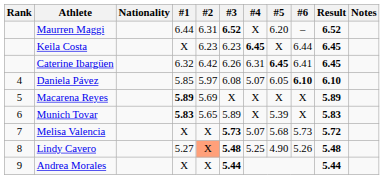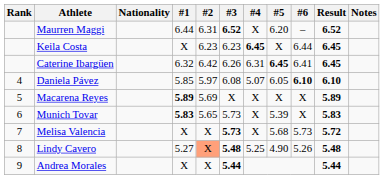 <table class="wikitable sortable" style="text-align:center">
 <tr>
 <th>Rank</th>
 <th>Athlete</th>
 <th>Nationality</th>
 <th>#1</th>
 <th>#2</th>
 <th>#3</th>
 <th>#4</th>
 <th>#5</th>
 <th>#6</th>
 <th>Result</th>
 <th>Notes</th>
 </tr>
 <tr>
 <td></td>
 <td align=left><a href='#'>Maurren Maggi</a></td>
 <td align=left></td>
 <td>6.44</td>
 <td>6.31</td>
 <td><strong>6.52</strong></td>
 <td>X</td>
 <td>6.20</td>
 <td>–</td>
 <td><strong>6.52</strong></td>
 <td></td>
 </tr>
 <tr>
 <td></td>
 <td align=left><a href='#'>Keila Costa</a></td>
 <td align=left></td>
 <td>X</td>
 <td>6.23</td>
 <td>6.23</td>
 <td><strong>6.45</strong></td>
 <td>X</td>
 <td>6.44</td>
 <td><strong>6.45</strong></td>
 <td></td>
 </tr>
 <tr>
 <td></td>
 <td align=left><a href='#'>Caterine Ibargüen</a></td>
 <td align=left></td>
 <td>6.32</td>
 <td>6.42</td>
 <td>6.26</td>
 <td>6.31</td>
 <td><strong>6.45</strong></td>
 <td>6.41</td>
 <td><strong>6.45</strong></td>
 <td></td>
 </tr>
 <tr>
 <td>4</td>
 <td align=left><a href='#'>Daniela Pávez</a></td>
 <td align=left></td>
 <td>5.85</td>
 <td>5.97</td>
 <td>6.08</td>
 <td>5.07</td>
 <td>6.05</td>
 <td><strong>6.10</strong></td>
 <td><strong>6.10</strong></td>
 <td></td>
 </tr>
 <tr>
 <td>5</td>
 <td align=left><a href='#'>Macarena Reyes</a></td>
 <td align=left></td>
 <td><strong>5.89</strong></td>
 <td>5.69</td>
 <td>X</td>
 <td>X</td>
 <td>X</td>
 <td>X</td>
 <td><strong>5.89</strong></td>
 <td></td>
 </tr>
 <tr>
 <td>6</td>
 <td align=left><a href='#'>Munich Tovar</a></td>
 <td align=left></td>
 <td><strong>5.83</strong></td>
 <td>5.65</td>
-<td>5.89</td>
+<td>5.73</td>
 <td>X</td>
 <td>5.39</td>
 <td>X</td>
 <td><strong>5.83</strong></td>
 <td></td>
 </tr>
 <tr>
 <td>7</td>
 <td align=left><a href='#'>Melisa Valencia</a></td>
 <td align=left></td>
 <td>X</td>
 <td>X</td>
 <td><strong>5.73</strong></td>
-<td>5.07</td>
+<td>X</td>
 <td>5.68</td>
 <td>5.73</td>
 <td><strong>5.72</strong></td>
 <td></td>
 </tr>
 <tr>
 <td>8</td>
 <td align=left><a href='#'>Lindy Cavero</a></td>
 <td align=left></td>
 <td>5.27</td>
 <td style="background: lightsalmon;">X</td>
 <td><strong>5.48</strong></td>
 <td>5.25</td>
 <td>4.90</td>
 <td>5.26</td>
 <td><strong>5.48</strong></td>
 <td></td>
 </tr>
 <tr>
 <td>9</td>
 <td align=left><a href='#'>Andrea Morales</a></td>
 <td align=left></td>
 <td>X</td>
 <td>X</td>
 <td><strong>5.44</strong></td>
 <td colspan=3></td>
 <td><strong>5.44</strong></td>
 <td></td>
 </tr>
 </table>
